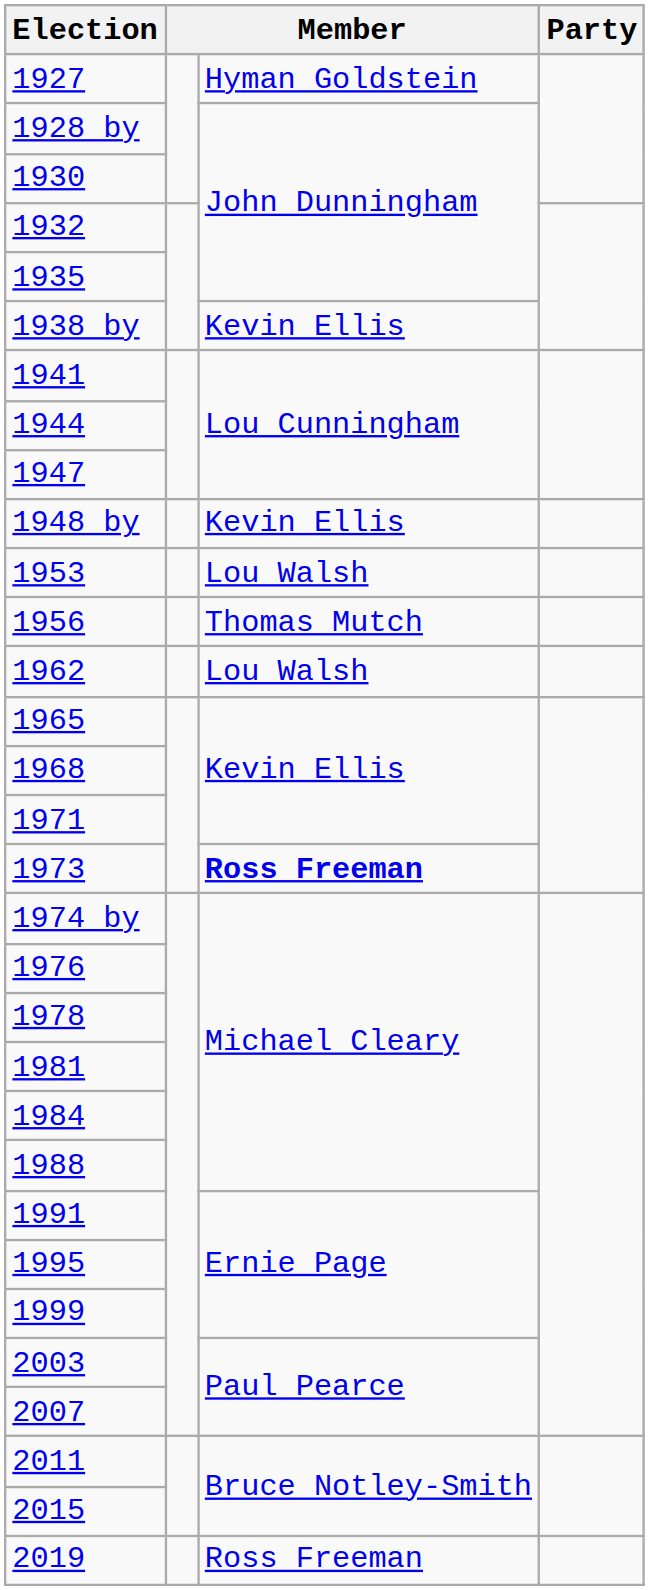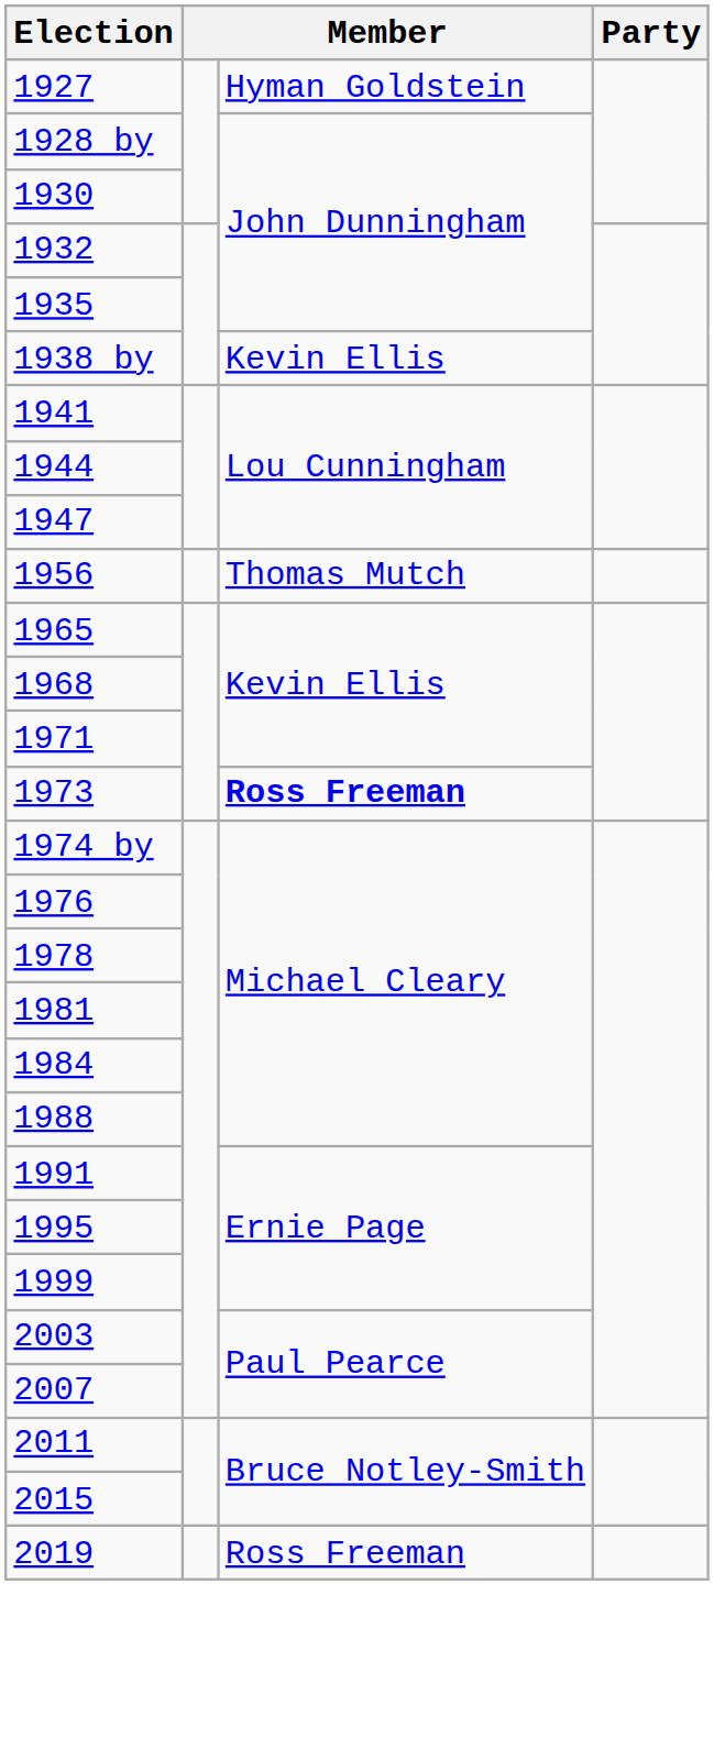 <table class="wikitable">
 <tr>
 <th>Election</th>
 <th colspan="2">Member</th>
 <th>Party</th>
 </tr>
 <tr>
 <td><a href='#'>1927</a></td>
 <td rowspan="3" > </td>
 <td><a href='#'>Hyman Goldstein</a></td>
 <td rowspan="3"></td>
 </tr>
 <tr>
 <td><a href='#'>1928 by</a></td>
 <td rowspan="4"><a href='#'>John Dunningham</a></td>
 </tr>
 <tr>
 <td><a href='#'>1930</a></td>
 </tr>
 <tr>
 <td><a href='#'>1932</a></td>
 <td rowspan="3" > </td>
 <td rowspan="3"></td>
 </tr>
 <tr>
 <td><a href='#'>1935</a></td>
 </tr>
 <tr>
 <td><a href='#'>1938 by</a></td>
 <td><a href='#'>Kevin Ellis</a></td>
 </tr>
 <tr>
 <td><a href='#'>1941</a></td>
 <td rowspan="3" > </td>
 <td rowspan="3"><a href='#'>Lou Cunningham</a></td>
 <td rowspan="3"></td>
 </tr>
 <tr>
 <td><a href='#'>1944</a></td>
 </tr>
 <tr>
 <td><a href='#'>1947</a></td>
 </tr>
 <tr>
-<td><a href='#'>1948 by</a></td>
-<td> </td>
-<td><a href='#'>Kevin Ellis</a></td>
-<td></td>
-</tr>
-<tr>
-<td><a href='#'>1953</a></td>
-<td> </td>
-<td><a href='#'>Lou Walsh</a></td>
-<td></td>
-</tr>
-<tr>
 <td><a href='#'>1956</a></td>
 <td> </td>
 <td><a href='#'>Thomas Mutch</a></td>
-<td></td>
-</tr>
-<tr>
-<td><a href='#'>1962</a></td>
-<td> </td>
-<td><a href='#'>Lou Walsh</a></td>
 <td></td>
 </tr>
 <tr>
 <td><a href='#'>1965</a></td>
 <td rowspan="4" > </td>
 <td rowspan="3"><a href='#'>Kevin Ellis</a></td>
 <td rowspan="4"></td>
 </tr>
 <tr>
 <td><a href='#'>1968</a></td>
 </tr>
 <tr>
 <td><a href='#'>1971</a></td>
 </tr>
 <tr>
 <td><a href='#'>1973</a></td>
 <td><strong><a href='#'>Ross Freeman</a></strong></td>
 </tr>
 <tr>
 <td><a href='#'>1974 by</a></td>
 <td rowspan="11" > </td>
 <td rowspan="6"><a href='#'>Michael Cleary</a></td>
 <td rowspan="11"></td>
 </tr>
 <tr>
 <td><a href='#'>1976</a></td>
 </tr>
 <tr>
 <td><a href='#'>1978</a></td>
 </tr>
 <tr>
 <td><a href='#'>1981</a></td>
 </tr>
 <tr>
 <td><a href='#'>1984</a></td>
 </tr>
 <tr>
 <td><a href='#'>1988</a></td>
 </tr>
 <tr>
 <td><a href='#'>1991</a></td>
 <td rowspan="3"><a href='#'>Ernie Page</a></td>
 </tr>
 <tr>
 <td><a href='#'>1995</a></td>
 </tr>
 <tr>
 <td><a href='#'>1999</a></td>
 </tr>
 <tr>
 <td><a href='#'>2003</a></td>
 <td rowspan="2"><a href='#'>Paul Pearce</a></td>
 </tr>
 <tr>
 <td><a href='#'>2007</a></td>
 </tr>
 <tr>
 <td><a href='#'>2011</a></td>
 <td rowspan="2" > </td>
 <td rowspan="2"><a href='#'>Bruce Notley-Smith</a></td>
 <td rowspan="2"></td>
 </tr>
 <tr>
 <td><a href='#'>2015</a></td>
 </tr>
 <tr>
 <td><a href='#'>2019</a></td>
 <td> </td>
 <td><a href='#'>Ross Freeman</a></td>
 <td></td>
 </tr>
 </table>
